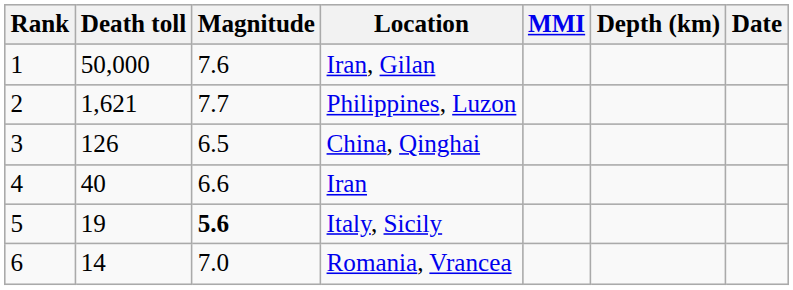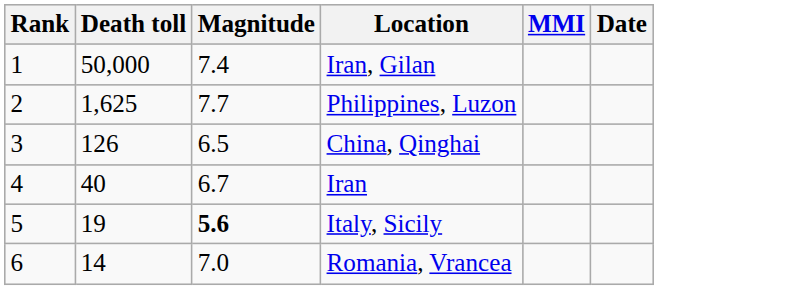 <table class="sortable wikitable" style="font-size:100%;">
 <tr>
 <th>Rank</th>
 <th>Death toll</th>
 <th>Magnitude</th>
 <th>Location</th>
 <th><a href='#'>MMI</a></th>
-<th>Depth (km)</th>
 <th>Date</th>
 </tr>
 <tr>
 <td>1</td>
 <td>50,000</td>
-<td>7.6</td>
+<td>7.4</td>
 <td> <a href='#'>Iran</a>, <a href='#'>Gilan</a></td>
-<td></td>
 <td></td>
 <td></td>
 </tr>
 <tr>
 <td>2</td>
-<td>1,621</td>
+<td>1,625</td>
 <td>7.7</td>
 <td> <a href='#'>Philippines</a>, <a href='#'>Luzon</a></td>
-<td></td>
 <td></td>
 <td></td>
 </tr>
 <tr>
 <td>3</td>
 <td>126</td>
 <td>6.5</td>
 <td> <a href='#'>China</a>, <a href='#'>Qinghai</a></td>
 <td></td>
 <td></td>
-<td></td>
 </tr>
 <tr>
 <td>4</td>
 <td>40</td>
-<td>6.6</td>
+<td>6.7</td>
 <td> <a href='#'>Iran</a></td>
-<td></td>
 <td></td>
 <td></td>
 </tr>
 <tr>
 <td>5</td>
 <td>19</td>
 <td><strong>5.6</strong></td>
 <td> <a href='#'>Italy</a>, <a href='#'>Sicily</a></td>
 <td></td>
 <td></td>
-<td></td>
 </tr>
 <tr>
 <td>6</td>
 <td>14</td>
 <td>7.0</td>
 <td> <a href='#'>Romania</a>, <a href='#'>Vrancea</a></td>
 <td></td>
 <td></td>
-<td></td>
 </tr>
 </table>
